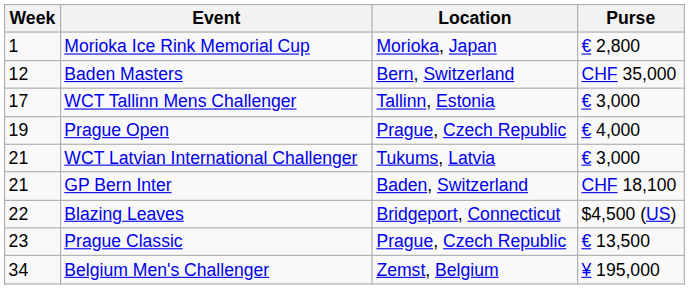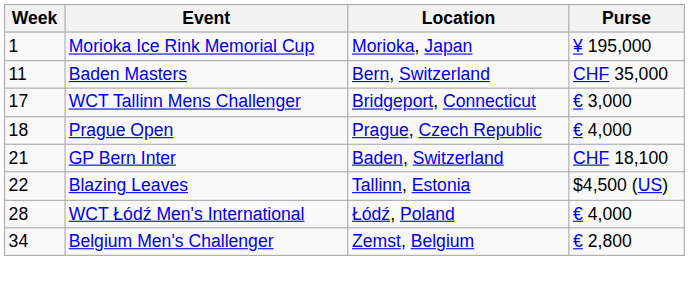 <table class="wikitable sortable" style="margin-right:0; width:70%">
 <tr>
 <th scope="col">Week</th>
 <th scope="col">Event</th>
 <th scope="col">Location</th>
 <th scope="col">Purse</th>
 </tr>
 <tr>
 <td>1</td>
 <td><a href='#'>Morioka Ice Rink Memorial Cup</a></td>
 <td><a href='#'>Morioka</a>, <a href='#'>Japan</a></td>
-<td><a href='#'>€</a> 2,800</td>
+<td><a href='#'>¥</a> 195,000</td>
 </tr>
 <tr>
-<td>12</td>
+<td>11</td>
 <td><a href='#'>Baden Masters</a></td>
 <td><a href='#'>Bern</a>, <a href='#'>Switzerland</a></td>
 <td><a href='#'>CHF</a> 35,000</td>
 </tr>
 <tr>
 <td>17</td>
 <td><a href='#'>WCT Tallinn Mens Challenger</a></td>
-<td><a href='#'>Tallinn</a>, <a href='#'>Estonia</a></td>
+<td><a href='#'>Bridgeport</a>, <a href='#'>Connecticut</a></td>
 <td><a href='#'>€</a> 3,000</td>
 </tr>
 <tr>
-<td>19</td>
+<td>18</td>
 <td><a href='#'>Prague Open</a></td>
 <td><a href='#'>Prague</a>, <a href='#'>Czech Republic</a></td>
 <td><a href='#'>€</a> 4,000</td>
-</tr>
-<tr>
-<td>21</td>
-<td><a href='#'>WCT Latvian International Challenger</a></td>
-<td><a href='#'>Tukums</a>, <a href='#'>Latvia</a></td>
-<td><a href='#'>€</a> 3,000</td>
 </tr>
 <tr>
 <td>21</td>
 <td><a href='#'>GP Bern Inter</a></td>
 <td><a href='#'>Baden</a>, <a href='#'>Switzerland</a></td>
 <td><a href='#'>CHF</a> 18,100</td>
 </tr>
 <tr>
 <td>22</td>
 <td><a href='#'>Blazing Leaves</a></td>
-<td><a href='#'>Bridgeport</a>, <a href='#'>Connecticut</a></td>
+<td><a href='#'>Tallinn</a>, <a href='#'>Estonia</a></td>
 <td>$4,500 (<a href='#'>US</a>)</td>
 </tr>
 <tr>
-<td>23</td>
-<td><a href='#'>Prague Classic</a></td>
-<td><a href='#'>Prague</a>, <a href='#'>Czech Republic</a></td>
-<td><a href='#'>€</a> 13,500</td>
+<td>28</td>
+<td><a href='#'>WCT Łódź Men's International</a></td>
+<td><a href='#'>Łódź</a>, <a href='#'>Poland</a></td>
+<td><a href='#'>€</a> 4,000</td>
 </tr>
 <tr>
 <td>34</td>
 <td><a href='#'>Belgium Men's Challenger</a></td>
 <td><a href='#'>Zemst</a>, <a href='#'>Belgium</a></td>
-<td><a href='#'>¥</a> 195,000</td>
+<td><a href='#'>€</a> 2,800</td>
 </tr>
 </table>
